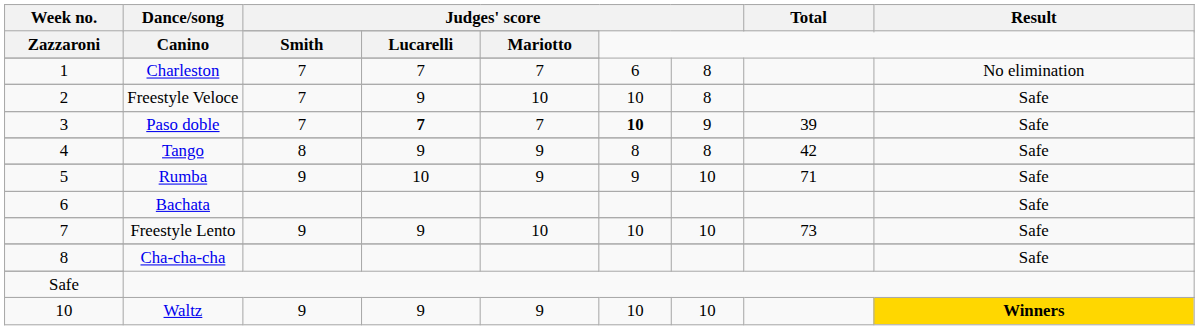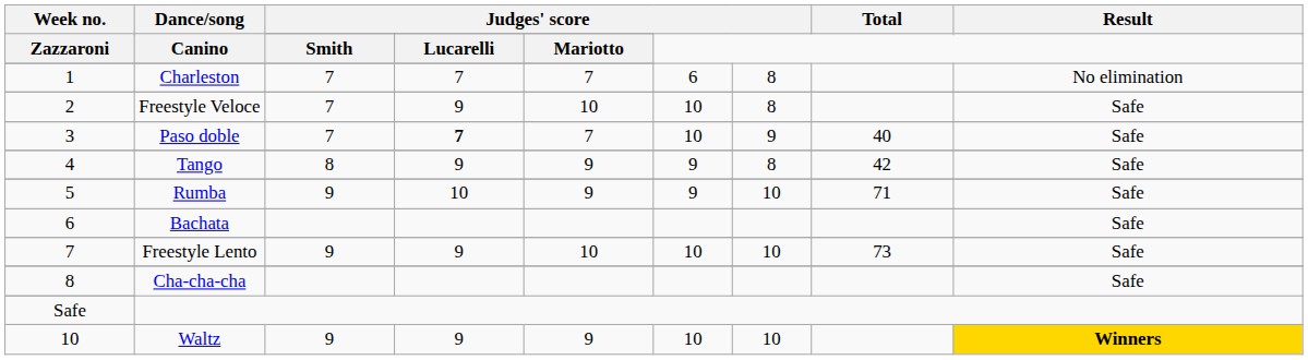 <table class="wikitable" style="text-align: center">
 <tr>
 <th rowspan="2">Week no.</th>
 <th rowspan="2">Dance/song</th>
 <th colspan="5">Judges' score</th>
 <th rowspan="2">Total</th>
 <th rowspan="2">Result</th>
 </tr>
 <tr>
 </tr>
 <tr>
 <th width="10%">Zazzaroni</th>
 <th width="10%">Canino</th>
 <th width="10%">Smith</th>
 <th width="10%">Lucarelli</th>
 <th width="10%">Mariotto</th>
 </tr>
 <tr>
 </tr>
 <tr>
 <td>1</td>
 <td><a href='#'>Charleston</a></td>
 <td>7</td>
 <td>7</td>
 <td>7</td>
 <td>6</td>
 <td>8</td>
 <td></td>
 <td>No elimination</td>
 </tr>
 <tr>
 </tr>
 <tr>
 <td>2</td>
 <td>Freestyle Veloce</td>
 <td>7</td>
 <td>9</td>
 <td>10</td>
 <td>10</td>
 <td>8</td>
 <td></td>
 <td>Safe</td>
 </tr>
 <tr>
 </tr>
 <tr>
 <td>3</td>
 <td><a href='#'>Paso doble</a></td>
 <td>7</td>
 <td><strong>7</strong></td>
 <td>7</td>
-<td><strong>10</strong></td>
+<td>10</td>
 <td>9</td>
-<td>39</td>
+<td>40</td>
 <td>Safe</td>
 </tr>
 <tr>
 </tr>
 <tr>
 <td>4</td>
 <td><a href='#'>Tango</a></td>
 <td>8</td>
 <td>9</td>
 <td>9</td>
-<td>8</td>
+<td>9</td>
 <td>8</td>
 <td>42</td>
 <td>Safe</td>
 </tr>
 <tr>
 </tr>
 <tr>
 <td>5</td>
 <td><a href='#'>Rumba</a></td>
 <td>9</td>
 <td>10</td>
 <td>9</td>
 <td>9</td>
 <td>10</td>
 <td>71</td>
 <td>Safe</td>
 </tr>
 <tr>
 </tr>
 <tr>
 <td>6</td>
 <td><a href='#'>Bachata</a></td>
 <td></td>
 <td></td>
 <td></td>
 <td></td>
 <td></td>
 <td></td>
 <td>Safe</td>
 </tr>
 <tr>
 </tr>
 <tr>
 <td>7</td>
 <td>Freestyle Lento</td>
 <td>9</td>
 <td>9</td>
 <td>10</td>
 <td>10</td>
 <td>10</td>
 <td>73</td>
 <td>Safe</td>
 </tr>
 <tr>
 </tr>
 <tr>
 <td>8</td>
 <td><a href='#'>Cha-cha-cha</a></td>
 <td></td>
 <td></td>
 <td></td>
 <td></td>
 <td></td>
 <td></td>
 <td>Safe</td>
 </tr>
 <tr>
 </tr>
 <tr>
 <td>Safe</td>
 </tr>
 <tr>
 </tr>
 <tr>
 <td>10</td>
 <td><a href='#'>Waltz</a></td>
 <td>9</td>
 <td>9</td>
 <td>9</td>
 <td>10</td>
 <td>10</td>
 <td></td>
 <td style="background-color:gold;"><strong>Winners</strong></td>
 </tr>
 </table>
